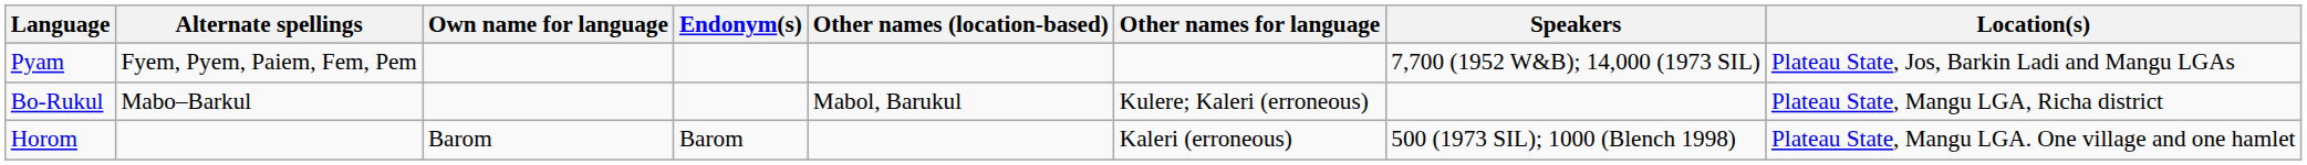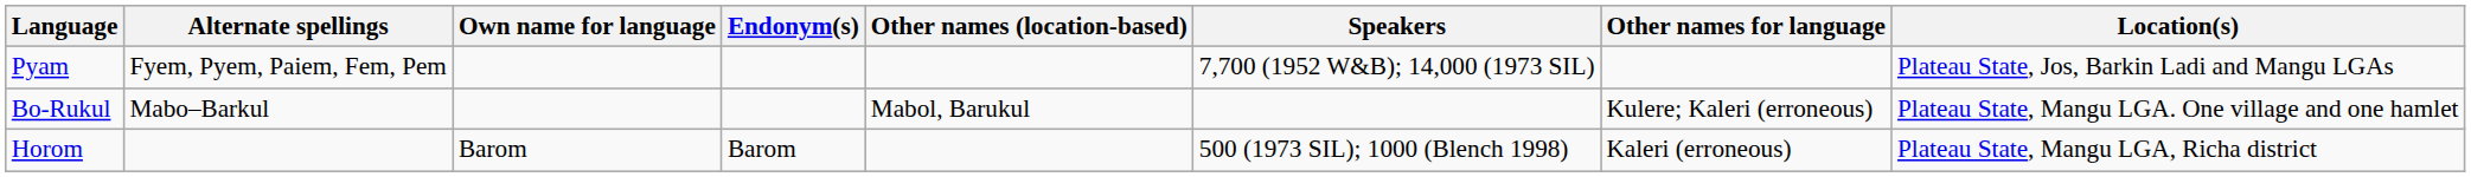 <table class="wikitable sortable" | style="font-size: 85%;" |>
 <tr>
 <th>Language</th>
 <th>Alternate spellings</th>
 <th>Own name for language</th>
 <th><a href='#'>Endonym</a>(s)</th>
 <th>Other names (location-based)</th>
+<th>Speakers</th>
 <th>Other names for language</th>
-<th>Speakers</th>
 <th>Location(s)</th>
 </tr>
 <tr>
 <td><a href='#'>Pyam</a></td>
 <td>Fyem, Pyem, Paiem, Fem, Pem</td>
 <td></td>
 <td></td>
 <td></td>
+<td>7,700 (1952 W&B); 14,000 (1973 SIL)</td>
 <td></td>
-<td>7,700 (1952 W&B); 14,000 (1973 SIL)</td>
 <td><a href='#'>Plateau State</a>, Jos, Barkin Ladi and Mangu LGAs</td>
 </tr>
 <tr>
 <td><a href='#'>Bo-Rukul</a></td>
 <td>Mabo–Barkul</td>
 <td></td>
 <td></td>
 <td>Mabol, Barukul</td>
+<td></td>
 <td>Kulere; Kaleri (erroneous)</td>
-<td></td>
-<td><a href='#'>Plateau State</a>, Mangu LGA, Richa district</td>
+<td><a href='#'>Plateau State</a>, Mangu LGA. One village and one hamlet</td>
 </tr>
 <tr>
 <td><a href='#'>Horom</a></td>
 <td></td>
 <td>Barom</td>
 <td>Barom</td>
 <td></td>
+<td>500 (1973 SIL); 1000 (Blench 1998)</td>
 <td>Kaleri (erroneous)</td>
-<td>500 (1973 SIL); 1000 (Blench 1998)</td>
-<td><a href='#'>Plateau State</a>, Mangu LGA. One village and one hamlet</td>
+<td><a href='#'>Plateau State</a>, Mangu LGA, Richa district</td>
 </tr>
 </table>
